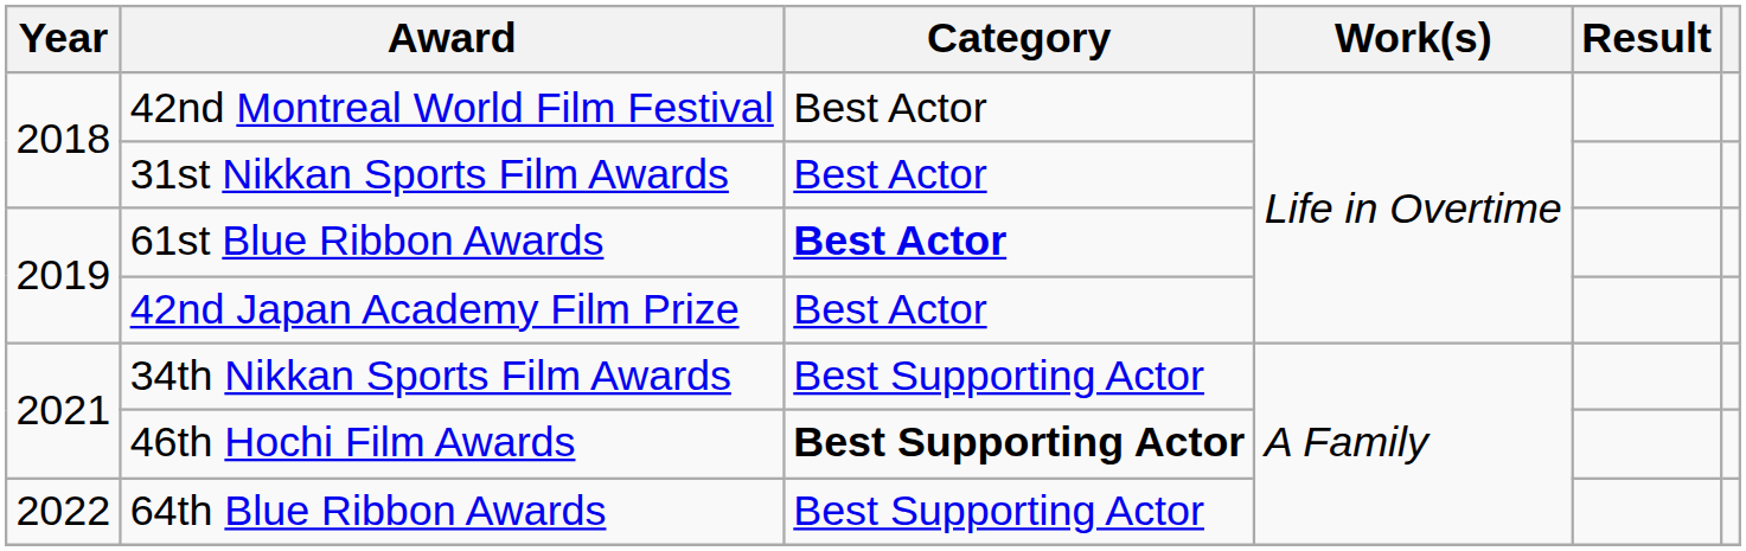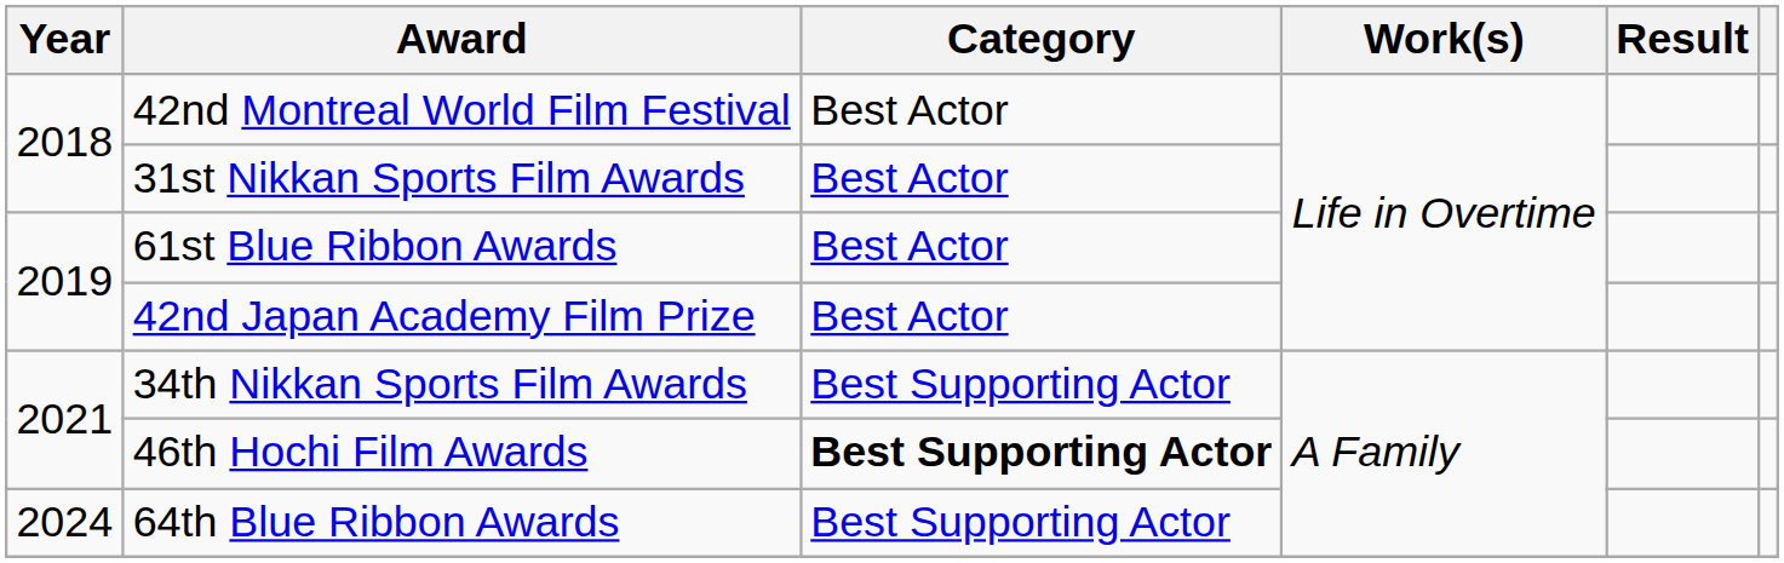 <table class="wikitable">
 <tr>
 <th>Year</th>
 <th>Award</th>
 <th>Category</th>
 <th>Work(s)</th>
 <th>Result</th>
 <th></th>
 </tr>
 <tr>
 <td rowspan=2>2018</td>
 <td>42nd <a href='#'>Montreal World Film Festival</a></td>
 <td>Best Actor</td>
 <td rowspan=4><em>Life in Overtime</em></td>
 <td></td>
 <td></td>
 </tr>
 <tr>
 <td>31st <a href='#'>Nikkan Sports Film Awards</a></td>
 <td><a href='#'>Best Actor</a></td>
 <td></td>
 <td></td>
 </tr>
 <tr>
 <td rowspan=2>2019</td>
 <td>61st <a href='#'>Blue Ribbon Awards</a></td>
-<td><strong><a href='#'>Best Actor</a></strong></td>
+<td><a href='#'>Best Actor</a></td>
 <td></td>
 <td></td>
 </tr>
 <tr>
 <td><a href='#'>42nd Japan Academy Film Prize</a></td>
 <td><a href='#'>Best Actor</a></td>
 <td></td>
 <td></td>
 </tr>
 <tr>
 <td rowspan=2>2021</td>
 <td>34th <a href='#'>Nikkan Sports Film Awards</a></td>
 <td><a href='#'>Best Supporting Actor</a></td>
 <td rowspan=3><em>A Family</em></td>
 <td></td>
 <td></td>
 </tr>
 <tr>
 <td>46th <a href='#'>Hochi Film Awards</a></td>
 <td><strong>Best Supporting Actor</strong></td>
 <td></td>
 <td></td>
 </tr>
 <tr>
-<td>2022</td>
+<td>2024</td>
 <td>64th <a href='#'>Blue Ribbon Awards</a></td>
 <td><a href='#'>Best Supporting Actor</a></td>
 <td></td>
 <td></td>
 </tr>
 <tr>
 </tr>
 </table>
